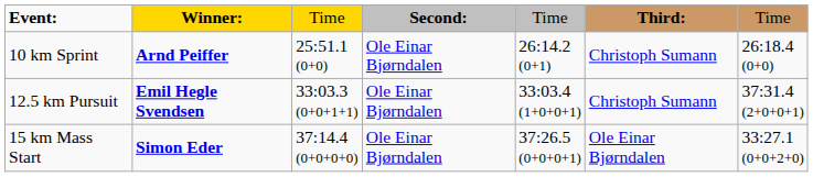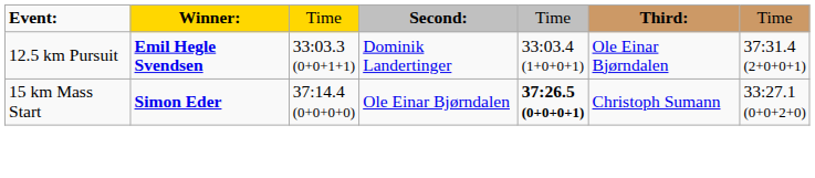 <table class="wikitable" width=85%>
 <tr>
 <td><strong>Event:</strong></td>
 <td style="text-align:center;background-color:gold;"><strong>Winner:</strong></td>
 <td style="text-align:center;background-color:gold;">Time</td>
 <td style="text-align:center;background-color:silver;"><strong>Second:</strong></td>
 <td style="text-align:center;background-color:silver;">Time</td>
 <td style="text-align:center;background-color:#CC9966;"><strong>Third:</strong></td>
 <td style="text-align:center;background-color:#CC9966;">Time</td>
 </tr>
 <tr>
-<td>10 km Sprint<br> </td>
-<td><strong><a href='#'>Arnd Peiffer</a></strong><br><small></small></td>
-<td>25:51.1<br><small>(0+0)</small></td>
-<td><a href='#'>Ole Einar Bjørndalen</a><br><small></small></td>
-<td>26:14.2<br><small>(0+1)</small></td>
-<td><a href='#'>Christoph Sumann</a><br><small></small></td>
-<td>26:18.4<br><small>(0+0)</small></td>
-</tr>
-<tr>
 <td>12.5 km Pursuit<br>  </td>
 <td><strong><a href='#'>Emil Hegle Svendsen</a></strong><br><small></small></td>
 <td>33:03.3<br><small>(0+0+1+1)</small></td>
+<td><a href='#'>Dominik Landertinger</a><br><small></small></td>
+<td>33:03.4<br><small>(1+0+0+1)</small></td>
 <td><a href='#'>Ole Einar Bjørndalen</a><br><small></small></td>
-<td>33:03.4<br><small>(1+0+0+1)</small></td>
-<td><a href='#'>Christoph Sumann</a><br><small></small></td>
 <td>37:31.4<br><small>(2+0+0+1)</small></td>
 </tr>
 <tr>
 <td>15 km Mass Start<br>  </td>
 <td><strong><a href='#'>Simon Eder</a></strong><br><small></small></td>
 <td>37:14.4<br><small>(0+0+0+0)</small></td>
 <td><a href='#'>Ole Einar Bjørndalen</a><br><small></small></td>
-<td>37:26.5	<br><small>(0+0+0+1)</small></td>
-<td><a href='#'>Ole Einar Bjørndalen</a><br><small></small></td>
+<td><strong>37:26.5	<br><small>(0+0+0+1)</small></strong></td>
+<td><a href='#'>Christoph Sumann</a><br><small></small></td>
 <td>33:27.1<br><small>(0+0+2+0)</small></td>
 </tr>
 </table>
